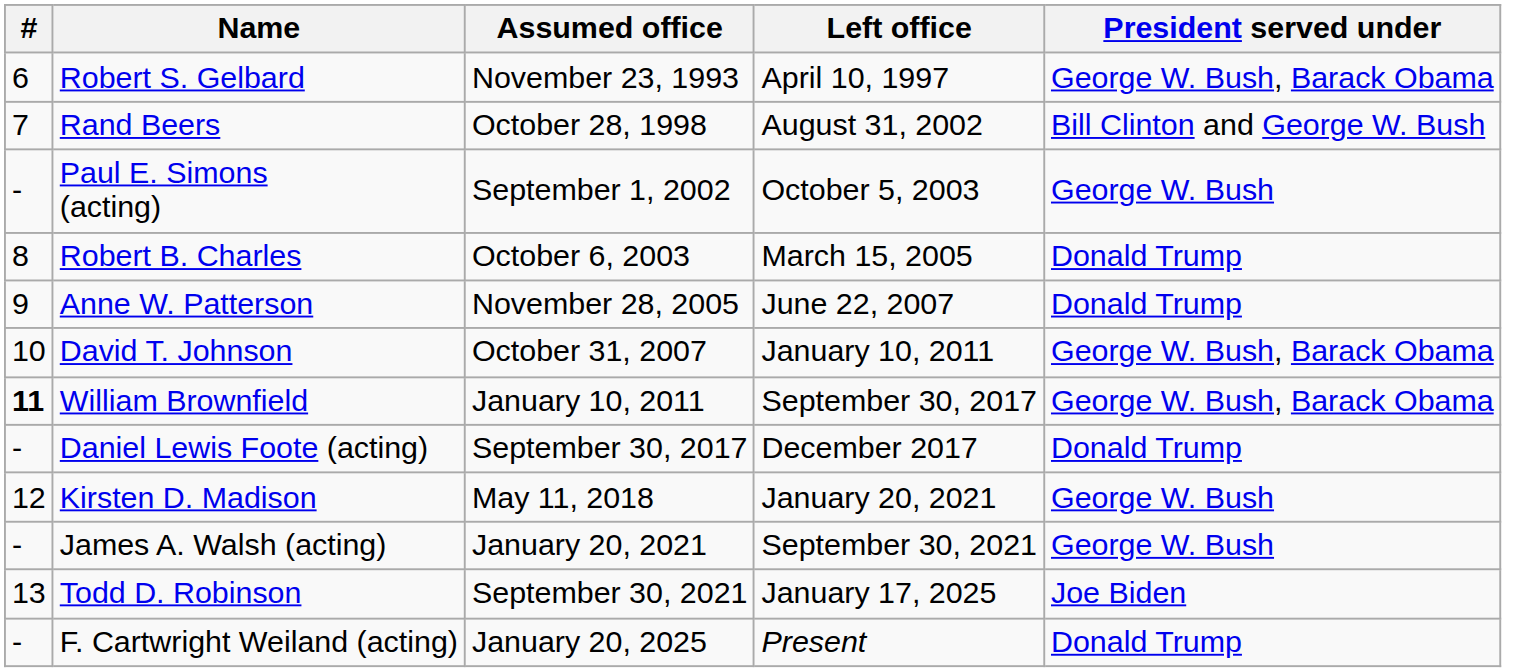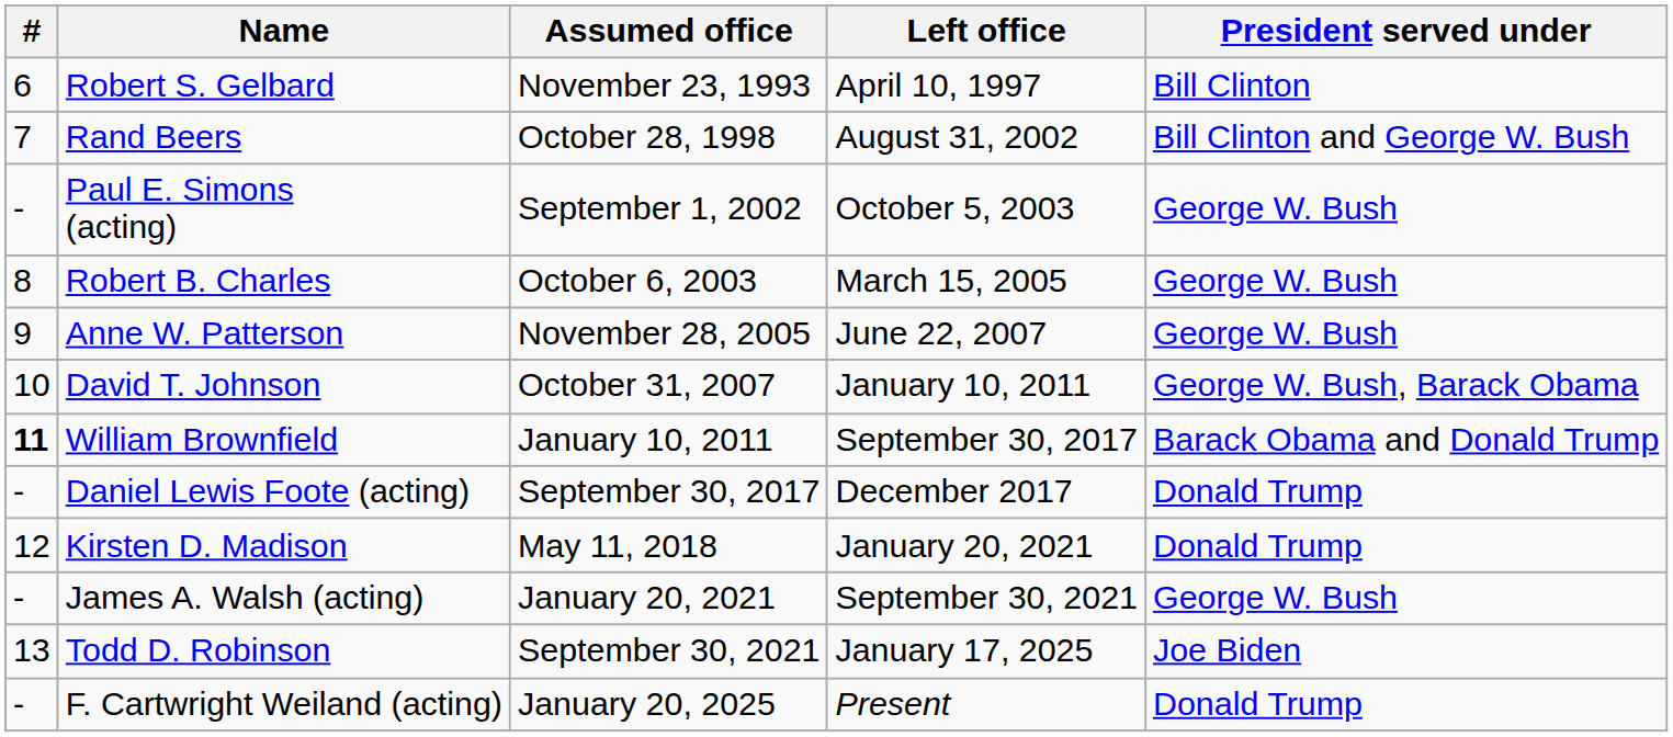 <table class="wikitable">
 <tr>
 <th>#</th>
 <th>Name</th>
 <th>Assumed office</th>
 <th>Left office</th>
 <th><a href='#'>President</a> served under</th>
 </tr>
 <tr>
 <td>6</td>
 <td><a href='#'>Robert S. Gelbard</a></td>
 <td>November 23, 1993</td>
 <td>April 10, 1997</td>
-<td><a href='#'>George W. Bush</a>, <a href='#'>Barack Obama</a></td>
+<td><a href='#'>Bill Clinton</a></td>
 </tr>
 <tr>
 <td>7</td>
 <td><a href='#'>Rand Beers</a></td>
 <td>October 28, 1998</td>
 <td>August 31, 2002</td>
 <td><a href='#'>Bill Clinton</a> and <a href='#'>George W. Bush</a></td>
 </tr>
 <tr>
 <td>-</td>
 <td><a href='#'>Paul E. Simons</a><br>(acting)</td>
 <td>September 1, 2002</td>
 <td>October 5, 2003</td>
 <td><a href='#'>George W. Bush</a></td>
 </tr>
 <tr>
 <td>8</td>
 <td><a href='#'>Robert B. Charles</a></td>
 <td>October 6, 2003</td>
 <td>March 15, 2005</td>
-<td><a href='#'>Donald Trump</a></td>
+<td><a href='#'>George W. Bush</a></td>
 </tr>
 <tr>
 <td>9</td>
 <td><a href='#'>Anne W. Patterson</a></td>
 <td>November 28, 2005</td>
 <td>June 22, 2007</td>
-<td><a href='#'>Donald Trump</a></td>
+<td><a href='#'>George W. Bush</a></td>
 </tr>
 <tr>
 <td>10</td>
 <td><a href='#'>David T. Johnson</a></td>
 <td>October 31, 2007</td>
 <td>January 10, 2011</td>
 <td><a href='#'>George W. Bush</a>, <a href='#'>Barack Obama</a></td>
 </tr>
 <tr>
 <td><strong>11</strong></td>
 <td><a href='#'>William Brownfield</a></td>
 <td>January 10, 2011</td>
 <td>September 30, 2017</td>
-<td><a href='#'>George W. Bush</a>, <a href='#'>Barack Obama</a></td>
+<td><a href='#'>Barack Obama</a> and <a href='#'>Donald Trump</a></td>
 </tr>
 <tr>
 <td>-</td>
 <td><a href='#'>Daniel Lewis Foote</a> (acting)</td>
 <td>September 30, 2017</td>
 <td>December 2017</td>
 <td><a href='#'>Donald Trump</a></td>
 </tr>
 <tr>
 <td>12</td>
 <td><a href='#'>Kirsten D. Madison</a></td>
 <td>May 11, 2018</td>
 <td>January 20, 2021</td>
-<td><a href='#'>George W. Bush</a></td>
+<td><a href='#'>Donald Trump</a></td>
 </tr>
 <tr>
 <td>-</td>
 <td>James A. Walsh (acting)</td>
 <td>January 20, 2021</td>
 <td>September 30, 2021</td>
 <td><a href='#'>George W. Bush</a></td>
 </tr>
 <tr>
 <td>13</td>
 <td><a href='#'>Todd D. Robinson</a></td>
 <td>September 30, 2021</td>
 <td>January 17, 2025</td>
 <td><a href='#'>Joe Biden</a></td>
 </tr>
 <tr>
 <td>-</td>
 <td>F. Cartwright Weiland (acting)</td>
 <td>January 20, 2025</td>
 <td><em>Present</em></td>
 <td><a href='#'>Donald Trump</a></td>
 </tr>
 </table>
